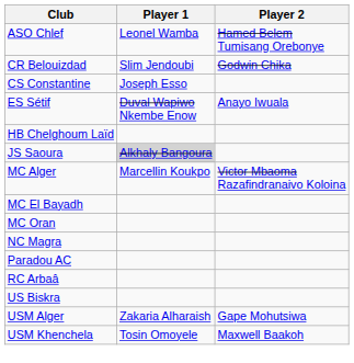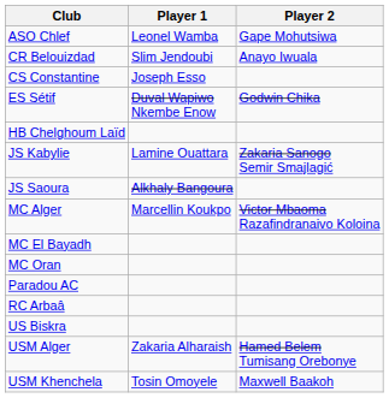 <table class="wikitable plainrowheaders sortable" style="text-align:left; font-size:95%">
 <tr>
 <th>Club</th>
 <th>Player 1</th>
 <th>Player 2</th>
 </tr>
 <tr style="vertical-align:top;">
 <td><a href='#'>ASO Chlef</a></td>
 <td> <a href='#'>Leonel Wamba</a></td>
-<td> <s><a href='#'>Hamed Belem</a></s><br> <a href='#'>Tumisang Orebonye</a></td>
+<td> <a href='#'>Gape Mohutsiwa</a></td>
 </tr>
 <tr style="vertical-align:top;">
 <td><a href='#'>CR Belouizdad</a></td>
 <td> <a href='#'>Slim Jendoubi</a></td>
-<td> <s><a href='#'>Godwin Chika</a></s></td>
+<td> <a href='#'>Anayo Iwuala</a></td>
 </tr>
 <tr style="vertical-align:top;">
 <td><a href='#'>CS Constantine</a></td>
 <td> <a href='#'>Joseph Esso</a></td>
 <td></td>
 </tr>
 <tr style="vertical-align:top;">
 <td><a href='#'>ES Sétif</a></td>
 <td> <s><a href='#'>Duval Wapiwo</a></s><br> <a href='#'>Nkembe Enow</a></td>
-<td> <a href='#'>Anayo Iwuala</a></td>
+<td> <s><a href='#'>Godwin Chika</a></s></td>
 </tr>
 <tr style="vertical-align:top;">
 <td><a href='#'>HB Chelghoum Laïd</a></td>
 <td></td>
 <td></td>
 </tr>
 <tr style="vertical-align:top;">
+<td><a href='#'>JS Kabylie</a></td>
+<td> <a href='#'>Lamine Ouattara</a></td>
+<td> <s><a href='#'>Zakaria Sanogo</a></s><br> <a href='#'>Semir Smajlagić</a></td>
+</tr>
+<tr style="vertical-align:top;">
 <td><a href='#'>JS Saoura</a></td>
-<td style="background: lightgrey;"> <s><a href='#'>Alkhaly Bangoura</a></s></td>
+<td> <s><a href='#'>Alkhaly Bangoura</a></s></td>
 <td></td>
 </tr>
 <tr style="vertical-align:top;">
 <td><a href='#'>MC Alger</a></td>
 <td> <a href='#'>Marcellin Koukpo</a></td>
 <td> <s><a href='#'>Victor Mbaoma</a></s><br> <a href='#'>Razafindranaivo Koloina</a></td>
 </tr>
 <tr style="vertical-align:top;">
 <td><a href='#'>MC El Bayadh</a></td>
 <td></td>
 <td></td>
 </tr>
 <tr style="vertical-align:top;">
 <td><a href='#'>MC Oran</a></td>
-<td></td>
-<td></td>
-</tr>
-<tr style="vertical-align:top;">
-<td><a href='#'>NC Magra</a></td>
 <td></td>
 <td></td>
 </tr>
 <tr style="vertical-align:top;">
 <td><a href='#'>Paradou AC</a></td>
 <td></td>
 <td></td>
 </tr>
 <tr style="vertical-align:top;">
 <td><a href='#'>RC Arbaâ</a></td>
 <td></td>
 <td></td>
 </tr>
 <tr style="vertical-align:top;">
 <td><a href='#'>US Biskra</a></td>
 <td></td>
 <td></td>
 </tr>
 <tr style="vertical-align:top;">
 <td><a href='#'>USM Alger</a></td>
 <td> <a href='#'>Zakaria Alharaish</a></td>
-<td> <a href='#'>Gape Mohutsiwa</a></td>
+<td> <s><a href='#'>Hamed Belem</a></s><br> <a href='#'>Tumisang Orebonye</a></td>
 </tr>
 <tr style="vertical-align:top;">
 <td><a href='#'>USM Khenchela</a></td>
 <td> <a href='#'>Tosin Omoyele</a></td>
 <td> <a href='#'>Maxwell Baakoh</a></td>
 </tr>
 </table>
